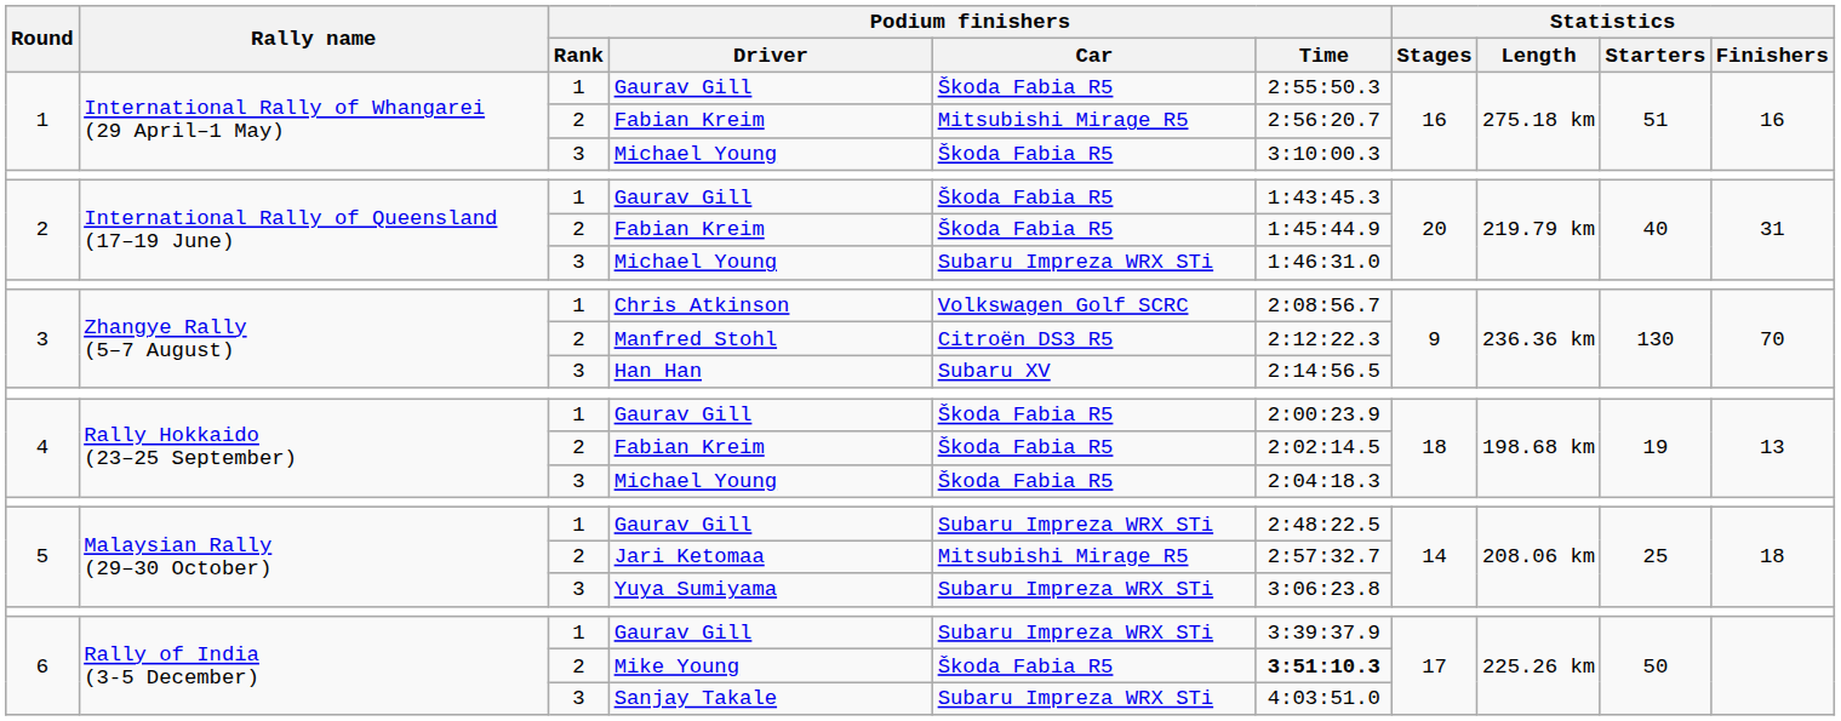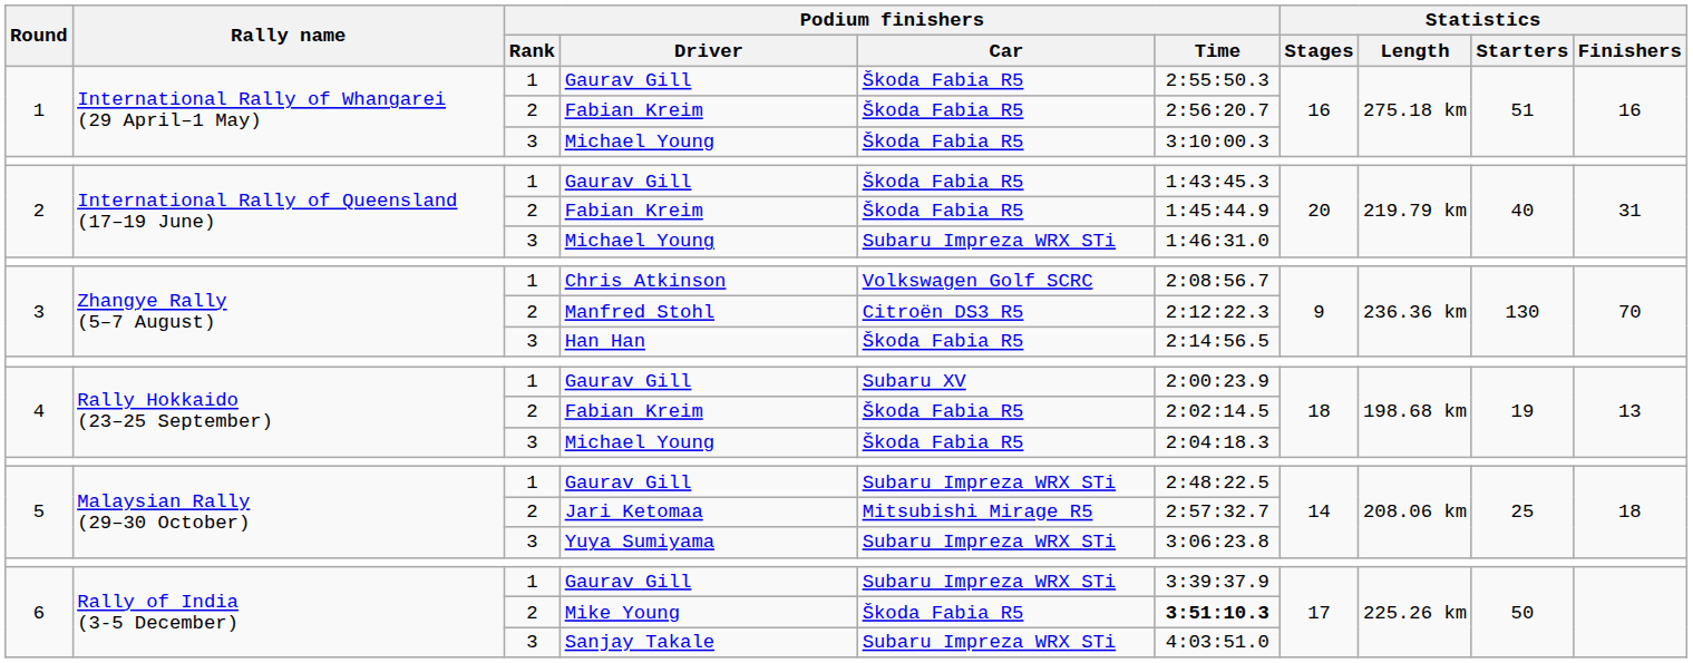 <table class="wikitable" style="font-size:85%;">
 <tr>
 <th rowspan=2>Round</th>
 <th style="width:22em" rowspan=2>Rally name</th>
 <th colspan=4>Podium finishers</th>
 <th colspan=4>Statistics</th>
 </tr>
 <tr>
 <th>Rank</th>
 <th style="width:15em">Driver</th>
 <th style="width:15em">Car</th>
 <th style="width:6em">Time</th>
 <th>Stages</th>
 <th>Length</th>
 <th>Starters</th>
 <th>Finishers</th>
 </tr>
 <tr>
 <td rowspan=3 align=center>1</td>
 <td rowspan=3> <a href='#'>International Rally of Whangarei</a><br>(29 April–1 May)</td>
 <td align=center>1</td>
 <td> <a href='#'>Gaurav Gill</a></td>
 <td><a href='#'>Škoda Fabia R5</a></td>
 <td align=center>2:55:50.3</td>
 <td rowspan=3 align=center>16</td>
 <td rowspan=3 align=center>275.18 km</td>
 <td rowspan=3 align=center>51</td>
 <td rowspan=3 align=center>16</td>
 </tr>
 <tr>
 <td align=center>2</td>
 <td> <a href='#'>Fabian Kreim</a></td>
-<td><a href='#'>Mitsubishi Mirage R5</a></td>
+<td><a href='#'>Škoda Fabia R5</a></td>
 <td align=center>2:56:20.7</td>
 </tr>
 <tr>
 <td align=center>3</td>
 <td> <a href='#'>Michael Young</a></td>
 <td><a href='#'>Škoda Fabia R5</a></td>
 <td align=center>3:10:00.3</td>
 </tr>
 <tr style="background:white;">
 <td colspan="12"></td>
 </tr>
 <tr>
 <td rowspan=3 align=center>2</td>
 <td rowspan=3> <a href='#'>International Rally of Queensland</a><br>(17–19 June)</td>
 <td align=center>1</td>
 <td> <a href='#'>Gaurav Gill</a></td>
 <td><a href='#'>Škoda Fabia R5</a></td>
 <td align=center>1:43:45.3</td>
 <td rowspan=3 align=center>20</td>
 <td rowspan=3 align=center>219.79 km</td>
 <td rowspan=3 align=center>40</td>
 <td rowspan=3 align=center>31</td>
 </tr>
 <tr>
 <td align=center>2</td>
 <td> <a href='#'>Fabian Kreim</a></td>
 <td><a href='#'>Škoda Fabia R5</a></td>
 <td align=center>1:45:44.9</td>
 </tr>
 <tr>
 <td align=center>3</td>
 <td> <a href='#'>Michael Young</a></td>
 <td><a href='#'>Subaru Impreza WRX STi</a></td>
 <td align=center>1:46:31.0</td>
 </tr>
 <tr style="background:white;">
 <td colspan="12"></td>
 </tr>
 <tr>
 <td rowspan=3 align=center>3</td>
 <td rowspan=3> <a href='#'>Zhangye Rally</a><br>(5–7 August)</td>
 <td align=center>1</td>
 <td> <a href='#'>Chris Atkinson</a></td>
 <td><a href='#'>Volkswagen Golf SCRC</a></td>
 <td align=center>2:08:56.7</td>
 <td rowspan=3 align=center>9</td>
 <td rowspan=3 align=center>236.36 km</td>
 <td rowspan=3 align=center>130</td>
 <td rowspan=3 align=center>70</td>
 </tr>
 <tr>
 <td align=center>2</td>
 <td> <a href='#'>Manfred Stohl</a></td>
 <td><a href='#'>Citroën DS3 R5</a></td>
 <td align=center>2:12:22.3</td>
 </tr>
 <tr>
 <td align=center>3</td>
 <td> <a href='#'>Han Han</a></td>
-<td><a href='#'>Subaru XV</a></td>
+<td><a href='#'>Škoda Fabia R5</a></td>
 <td align=center>2:14:56.5</td>
 </tr>
 <tr style="background:white;">
 <td colspan="12"></td>
 </tr>
 <tr>
 <td rowspan=3 align=center>4</td>
 <td rowspan=3> <a href='#'>Rally Hokkaido</a><br>(23–25 September)</td>
 <td align=center>1</td>
 <td> <a href='#'>Gaurav Gill</a></td>
-<td><a href='#'>Škoda Fabia R5</a></td>
+<td><a href='#'>Subaru XV</a></td>
 <td align=center>2:00:23.9</td>
 <td rowspan=3 align=center>18</td>
 <td rowspan=3 align=center>198.68 km</td>
 <td rowspan=3 align=center>19</td>
 <td rowspan=3 align=center>13</td>
 </tr>
 <tr>
 <td align=center>2</td>
 <td> <a href='#'>Fabian Kreim</a></td>
 <td><a href='#'>Škoda Fabia R5</a></td>
 <td align=center>2:02:14.5</td>
 </tr>
 <tr>
 <td align=center>3</td>
 <td> <a href='#'>Michael Young</a></td>
 <td><a href='#'>Škoda Fabia R5</a></td>
 <td align=center>2:04:18.3</td>
 </tr>
 <tr style="background:white;">
 <td colspan="12"></td>
 </tr>
 <tr>
 <td rowspan=3 align=center>5</td>
 <td rowspan=3> <a href='#'>Malaysian Rally</a><br>(29–30 October)</td>
 <td align=center>1</td>
 <td> <a href='#'>Gaurav Gill</a></td>
 <td><a href='#'>Subaru Impreza WRX STi</a></td>
 <td align=center>2:48:22.5</td>
 <td rowspan=3 align=center>14</td>
 <td rowspan=3 align=center>208.06 km</td>
 <td rowspan=3 align=center>25</td>
 <td rowspan=3 align=center>18</td>
 </tr>
 <tr>
 <td align=center>2</td>
 <td> <a href='#'>Jari Ketomaa</a></td>
 <td><a href='#'>Mitsubishi Mirage R5</a></td>
 <td align=center>2:57:32.7</td>
 </tr>
 <tr>
 <td align=center>3</td>
 <td> <a href='#'>Yuya Sumiyama</a></td>
 <td><a href='#'>Subaru Impreza WRX STi</a></td>
 <td align=center>3:06:23.8</td>
 </tr>
 <tr style="background:white;">
 <td colspan="12"></td>
 </tr>
 <tr>
 <td rowspan=3 align=center>6</td>
 <td rowspan=3> <a href='#'>Rally of India</a><br>(3-5 December)</td>
 <td align=center>1</td>
 <td> <a href='#'>Gaurav Gill</a></td>
 <td><a href='#'>Subaru Impreza WRX STi</a></td>
 <td align=center>3:39:37.9</td>
 <td rowspan=3 align=center>17</td>
 <td rowspan=3 align=center>225.26 km</td>
 <td rowspan=3 align=center>50</td>
 <td rowspan=3 align=center></td>
 </tr>
 <tr>
 <td align=center>2</td>
 <td> <a href='#'>Mike Young</a></td>
 <td><a href='#'>Škoda Fabia R5</a></td>
 <td align=center><strong>3:51:10.3</strong></td>
 </tr>
 <tr>
 <td align=center>3</td>
 <td> <a href='#'>Sanjay Takale</a></td>
 <td><a href='#'>Subaru Impreza WRX STi</a></td>
 <td align=center>4:03:51.0</td>
 </tr>
 </table>
